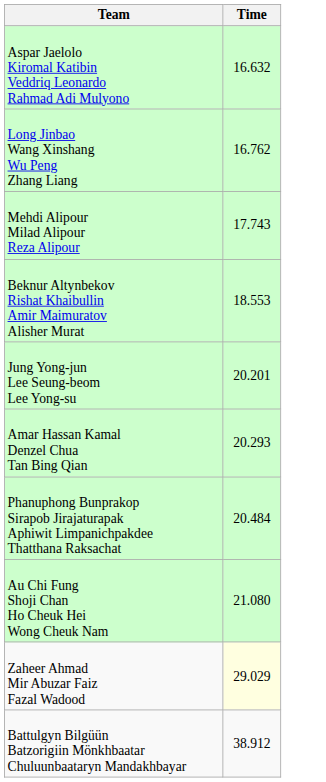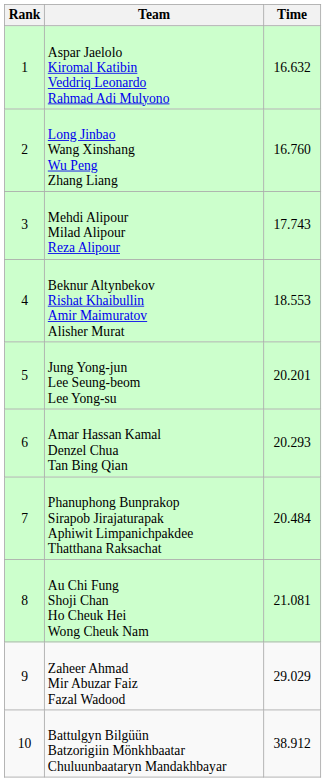 <table class="wikitable" style="text-align:center">
 <tr>
+<th width=40>Rank</th>
 <th width=250>Team</th>
 <th width=60>Time</th>
 </tr>
 <tr bgcolor="ccffcc">
+<td>1</td>
 <td align=left><br>Aspar Jaelolo<br><a href='#'>Kiromal Katibin</a><br><a href='#'>Veddriq Leonardo</a><br><a href='#'>Rahmad Adi Mulyono</a></td>
 <td>16.632</td>
 </tr>
 <tr bgcolor="ccffcc">
+<td>2</td>
 <td align=left><br><a href='#'>Long Jinbao</a><br>Wang Xinshang<br><a href='#'>Wu Peng</a><br>Zhang Liang</td>
-<td>16.762</td>
+<td>16.760</td>
 </tr>
 <tr bgcolor="ccffcc">
+<td>3</td>
 <td align=left><br>Mehdi Alipour<br>Milad Alipour<br><a href='#'>Reza Alipour</a></td>
 <td>17.743</td>
 </tr>
 <tr bgcolor="ccffcc">
+<td>4</td>
 <td align=left><br>Beknur Altynbekov<br><a href='#'>Rishat Khaibullin</a><br><a href='#'>Amir Maimuratov</a><br>Alisher Murat</td>
 <td>18.553</td>
 </tr>
 <tr bgcolor="ccffcc">
+<td>5</td>
 <td align=left><br>Jung Yong-jun<br>Lee Seung-beom<br>Lee Yong-su</td>
 <td>20.201</td>
 </tr>
 <tr bgcolor="ccffcc">
+<td>6</td>
 <td align=left><br>Amar Hassan Kamal<br>Denzel Chua<br>Tan Bing Qian</td>
 <td>20.293</td>
 </tr>
 <tr bgcolor="ccffcc">
+<td>7</td>
 <td align=left><br>Phanuphong Bunprakop<br>Sirapob Jirajaturapak<br>Aphiwit Limpanichpakdee<br>Thatthana Raksachat</td>
 <td>20.484</td>
 </tr>
 <tr bgcolor="ccffcc">
+<td>8</td>
 <td align=left><br>Au Chi Fung<br>Shoji Chan<br>Ho Cheuk Hei<br>Wong Cheuk Nam</td>
-<td>21.080</td>
+<td>21.081</td>
 </tr>
 <tr>
+<td>9</td>
 <td align=left><br>Zaheer Ahmad<br>Mir Abuzar Faiz<br>Fazal Wadood</td>
-<td style="background: lightyellow;">29.029</td>
+<td>29.029</td>
 </tr>
 <tr>
+<td>10</td>
 <td align=left><br>Battulgyn Bilgüün<br>Batzorigiin Mönkhbaatar<br>Chuluunbaataryn Mandakhbayar</td>
 <td>38.912</td>
 </tr>
 </table>
